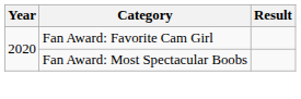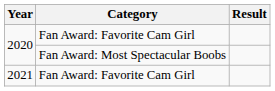 <table class="wikitable">
 <tr>
 <th>Year</th>
 <th>Category</th>
 <th>Result</th>
 </tr>
 <tr>
 <td rowspan="2">2020</td>
 <td>Fan Award: Favorite Cam Girl</td>
 <td></td>
 </tr>
 <tr>
 <td>Fan Award: Most Spectacular Boobs</td>
 <td></td>
 </tr>
+<tr>
+<td>2021</td>
+<td>Fan Award: Favorite Cam Girl</td>
+<td></td>
+</tr>
 </table>
